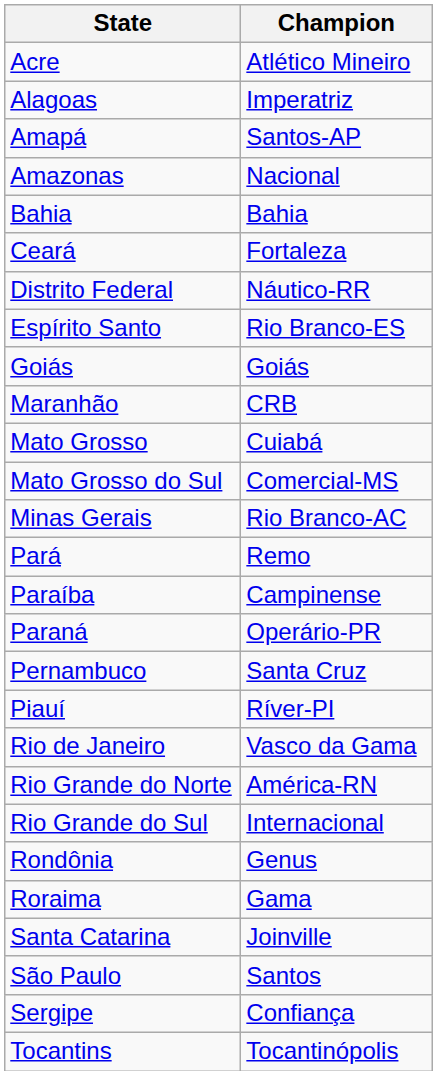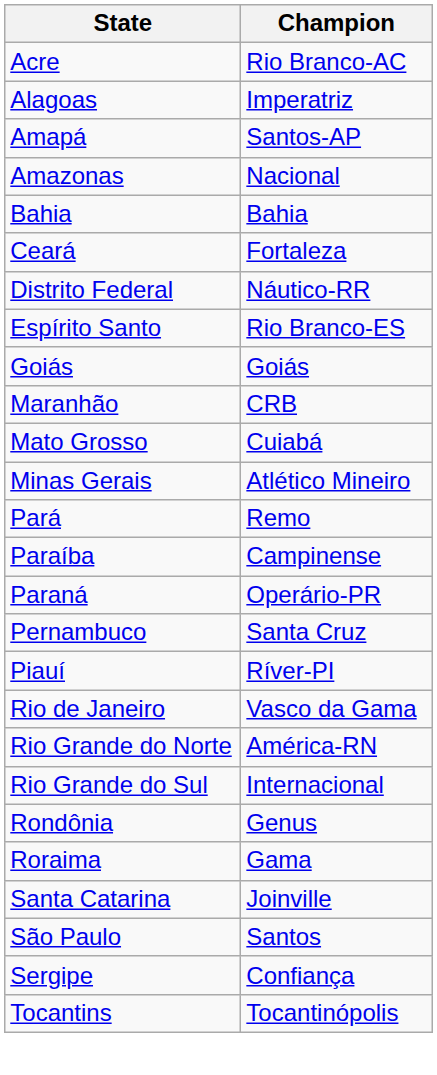 <table class="wikitable">
 <tr>
 <th width=150px>State</th>
 <th width=120px>Champion</th>
 </tr>
 <tr>
 <td> <a href='#'>Acre</a></td>
-<td><a href='#'>Atlético Mineiro</a></td>
+<td><a href='#'>Rio Branco-AC</a></td>
 </tr>
 <tr>
 <td> <a href='#'>Alagoas</a></td>
 <td><a href='#'>Imperatriz</a></td>
 </tr>
 <tr>
 <td> <a href='#'>Amapá</a></td>
 <td><a href='#'>Santos-AP</a></td>
 </tr>
 <tr>
 <td> <a href='#'>Amazonas</a></td>
 <td><a href='#'>Nacional</a></td>
 </tr>
 <tr>
 <td> <a href='#'>Bahia</a></td>
 <td><a href='#'>Bahia</a></td>
 </tr>
 <tr>
 <td> <a href='#'>Ceará</a></td>
 <td><a href='#'>Fortaleza</a></td>
 </tr>
 <tr>
 <td> <a href='#'>Distrito Federal</a></td>
 <td><a href='#'>Náutico-RR</a></td>
 </tr>
 <tr>
 <td> <a href='#'>Espírito Santo</a></td>
 <td><a href='#'>Rio Branco-ES</a></td>
 </tr>
 <tr>
 <td> <a href='#'>Goiás</a></td>
 <td><a href='#'>Goiás</a></td>
 </tr>
 <tr>
 <td> <a href='#'>Maranhão</a></td>
 <td><a href='#'>CRB</a></td>
 </tr>
 <tr>
 <td> <a href='#'>Mato Grosso</a></td>
 <td><a href='#'>Cuiabá</a></td>
 </tr>
 <tr>
-<td> <a href='#'>Mato Grosso do Sul</a></td>
-<td><a href='#'>Comercial-MS</a></td>
-</tr>
-<tr>
 <td> <a href='#'>Minas Gerais</a></td>
-<td><a href='#'>Rio Branco-AC</a></td>
+<td><a href='#'>Atlético Mineiro</a></td>
 </tr>
 <tr>
 <td> <a href='#'>Pará</a></td>
 <td><a href='#'>Remo</a></td>
 </tr>
 <tr>
 <td> <a href='#'>Paraíba</a></td>
 <td><a href='#'>Campinense</a></td>
 </tr>
 <tr>
 <td> <a href='#'>Paraná</a></td>
 <td><a href='#'>Operário-PR</a></td>
 </tr>
 <tr>
 <td> <a href='#'>Pernambuco</a></td>
 <td><a href='#'>Santa Cruz</a></td>
 </tr>
 <tr>
 <td> <a href='#'>Piauí</a></td>
 <td><a href='#'>Ríver-PI</a></td>
 </tr>
 <tr>
 <td> <a href='#'>Rio de Janeiro</a></td>
 <td><a href='#'>Vasco da Gama</a></td>
 </tr>
 <tr>
 <td> <a href='#'>Rio Grande do Norte</a></td>
 <td><a href='#'>América-RN</a></td>
 </tr>
 <tr>
 <td> <a href='#'>Rio Grande do Sul</a></td>
 <td><a href='#'>Internacional</a></td>
 </tr>
 <tr>
 <td> <a href='#'>Rondônia</a></td>
 <td><a href='#'>Genus</a></td>
 </tr>
 <tr>
 <td> <a href='#'>Roraima</a></td>
 <td><a href='#'>Gama</a></td>
 </tr>
 <tr>
 <td> <a href='#'>Santa Catarina</a></td>
 <td><a href='#'>Joinville</a></td>
 </tr>
 <tr>
 <td> <a href='#'>São Paulo</a></td>
 <td><a href='#'>Santos</a></td>
 </tr>
 <tr>
 <td> <a href='#'>Sergipe</a></td>
 <td><a href='#'>Confiança</a></td>
 </tr>
 <tr>
 <td> <a href='#'>Tocantins</a></td>
 <td><a href='#'>Tocantinópolis</a></td>
 </tr>
 </table>
